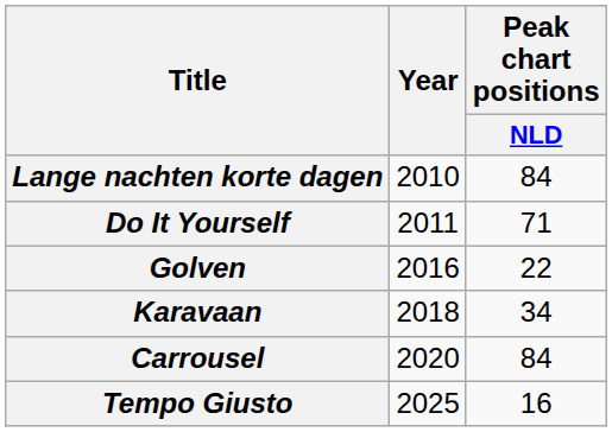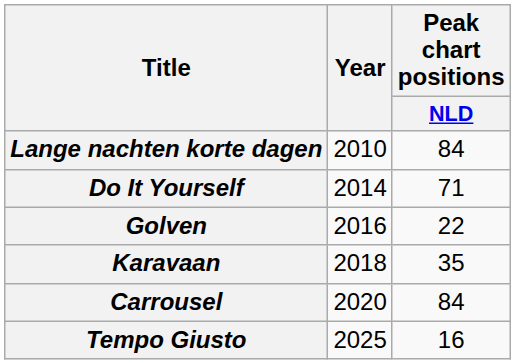 <table class="wikitable plainrowheaders" style="text-align:center">
 <tr>
 <th scope="col" rowspan="2">Title</th>
 <th scope="col" rowspan="2">Year</th>
 <th scope="col">Peak chart positions</th>
 </tr>
 <tr>
 <th scope="col" style="width:2.5em;font-size:90%;"><a href='#'>NLD</a><br></th>
 </tr>
 <tr>
 <th scope="row"><em>Lange nachten korte dagen</em></th>
 <td>2010</td>
 <td>84</td>
 </tr>
 <tr>
 <th scope="row"><em>Do It Yourself</em></th>
-<td>2011</td>
+<td>2014</td>
 <td>71</td>
 </tr>
 <tr>
 <th scope="row"><em>Golven</em></th>
 <td>2016</td>
 <td>22</td>
 </tr>
 <tr>
 <th scope="row"><em>Karavaan</em></th>
 <td>2018</td>
-<td>34</td>
+<td>35</td>
 </tr>
 <tr>
 <th scope="row"><em>Carrousel</em></th>
 <td>2020</td>
 <td>84</td>
 </tr>
 <tr>
 <th scope="row"><em>Tempo Giusto</em></th>
 <td>2025</td>
 <td>16</td>
 </tr>
 </table>
